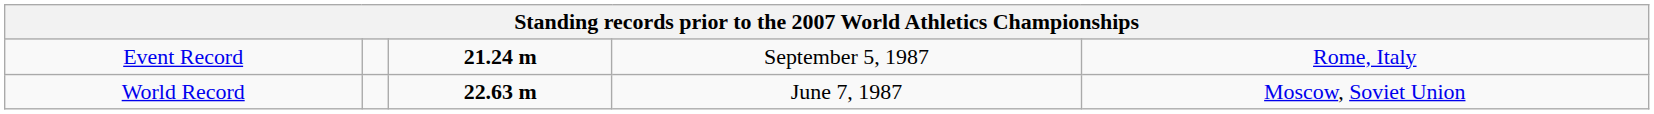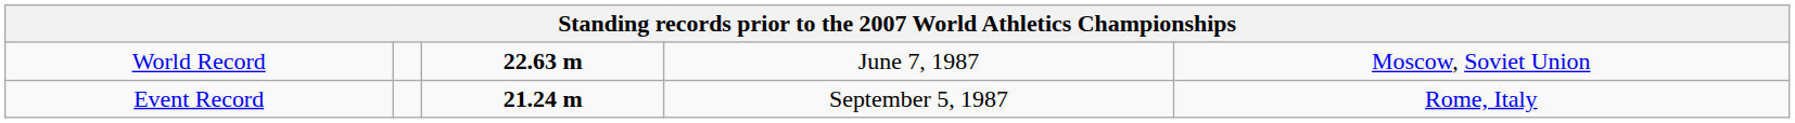 <table class="wikitable" style=" text-align:center;" width="95%">
 <tr>
 <th colspan="5">Standing records prior to the 2007 World Athletics Championships</th>
+</tr>
+<tr>
+<td><a href='#'>World Record</a></td>
+<td></td>
+<td><strong>22.63 m </strong></td>
+<td>June 7, 1987</td>
+<td> <a href='#'>Moscow</a>, <a href='#'>Soviet Union</a></td>
 </tr>
 <tr>
 <td><a href='#'>Event Record</a></td>
 <td></td>
 <td><strong>21.24 m </strong></td>
 <td>September 5, 1987</td>
 <td> <a href='#'>Rome, Italy</a></td>
 </tr>
-<tr>
-<td><a href='#'>World Record</a></td>
-<td></td>
-<td><strong>22.63 m </strong></td>
-<td>June 7, 1987</td>
-<td> <a href='#'>Moscow</a>, <a href='#'>Soviet Union</a></td>
-</tr>
 </table>
